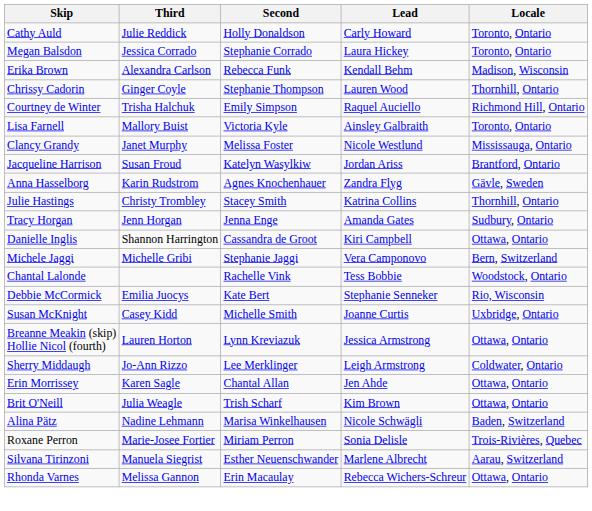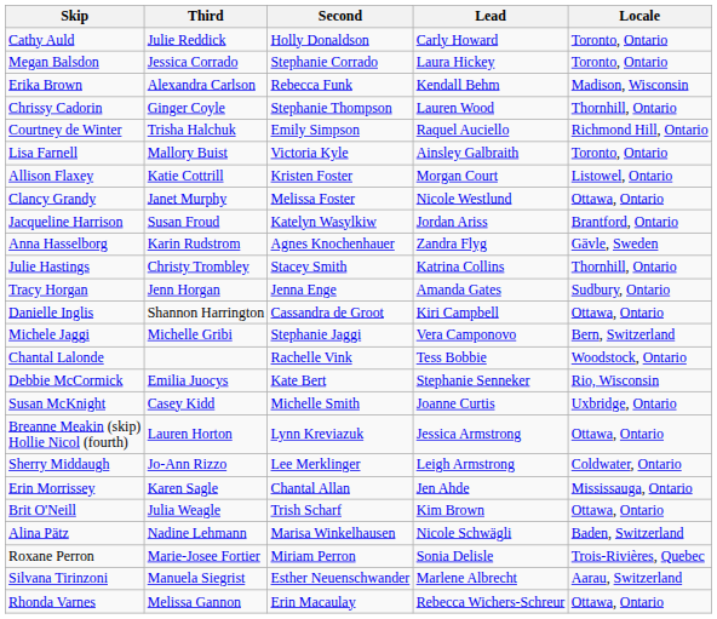 <table class=wikitable>
 <tr>
 <th>Skip</th>
 <th>Third</th>
 <th>Second</th>
 <th>Lead</th>
 <th>Locale</th>
 </tr>
 <tr>
 <td><a href='#'>Cathy Auld</a></td>
 <td><a href='#'>Julie Reddick</a></td>
 <td><a href='#'>Holly Donaldson</a></td>
 <td><a href='#'>Carly Howard</a></td>
 <td> <a href='#'>Toronto</a>, <a href='#'>Ontario</a></td>
 </tr>
 <tr>
 <td><a href='#'>Megan Balsdon</a></td>
 <td><a href='#'>Jessica Corrado</a></td>
 <td><a href='#'>Stephanie Corrado</a></td>
 <td><a href='#'>Laura Hickey</a></td>
 <td> <a href='#'>Toronto</a>, <a href='#'>Ontario</a></td>
 </tr>
 <tr>
 <td><a href='#'>Erika Brown</a></td>
 <td><a href='#'>Alexandra Carlson</a></td>
 <td><a href='#'>Rebecca Funk</a></td>
 <td><a href='#'>Kendall Behm</a></td>
 <td> <a href='#'>Madison</a>, <a href='#'>Wisconsin</a></td>
 </tr>
 <tr>
 <td><a href='#'>Chrissy Cadorin</a></td>
 <td><a href='#'>Ginger Coyle</a></td>
 <td><a href='#'>Stephanie Thompson</a></td>
 <td><a href='#'>Lauren Wood</a></td>
 <td> <a href='#'>Thornhill</a>, <a href='#'>Ontario</a></td>
 </tr>
 <tr>
 <td><a href='#'>Courtney de Winter</a></td>
 <td><a href='#'>Trisha Halchuk</a></td>
 <td><a href='#'>Emily Simpson</a></td>
 <td><a href='#'>Raquel Auciello</a></td>
 <td> <a href='#'>Richmond Hill</a>, <a href='#'>Ontario</a></td>
 </tr>
 <tr>
 <td><a href='#'>Lisa Farnell</a></td>
 <td><a href='#'>Mallory Buist</a></td>
 <td><a href='#'>Victoria Kyle</a></td>
 <td><a href='#'>Ainsley Galbraith</a></td>
 <td> <a href='#'>Toronto</a>, <a href='#'>Ontario</a></td>
 </tr>
 <tr>
+<td><a href='#'>Allison Flaxey</a></td>
+<td><a href='#'>Katie Cottrill</a></td>
+<td><a href='#'>Kristen Foster</a></td>
+<td><a href='#'>Morgan Court</a></td>
+<td> <a href='#'>Listowel</a>, <a href='#'>Ontario</a></td>
+</tr>
+<tr>
 <td><a href='#'>Clancy Grandy</a></td>
 <td><a href='#'>Janet Murphy</a></td>
 <td><a href='#'>Melissa Foster</a></td>
 <td><a href='#'>Nicole Westlund</a></td>
-<td> <a href='#'>Mississauga</a>, <a href='#'>Ontario</a></td>
+<td> <a href='#'>Ottawa</a>, <a href='#'>Ontario</a></td>
 </tr>
 <tr>
 <td><a href='#'>Jacqueline Harrison</a></td>
 <td><a href='#'>Susan Froud</a></td>
 <td><a href='#'>Katelyn Wasylkiw</a></td>
 <td><a href='#'>Jordan Ariss</a></td>
 <td> <a href='#'>Brantford</a>, <a href='#'>Ontario</a></td>
 </tr>
 <tr>
 <td><a href='#'>Anna Hasselborg</a></td>
 <td><a href='#'>Karin Rudstrom</a></td>
 <td><a href='#'>Agnes Knochenhauer</a></td>
 <td><a href='#'>Zandra Flyg</a></td>
 <td> <a href='#'>Gävle</a>, <a href='#'>Sweden</a></td>
 </tr>
 <tr>
 <td><a href='#'>Julie Hastings</a></td>
 <td><a href='#'>Christy Trombley</a></td>
 <td><a href='#'>Stacey Smith</a></td>
 <td><a href='#'>Katrina Collins</a></td>
 <td> <a href='#'>Thornhill</a>, <a href='#'>Ontario</a></td>
 </tr>
 <tr>
 <td><a href='#'>Tracy Horgan</a></td>
 <td><a href='#'>Jenn Horgan</a></td>
 <td><a href='#'>Jenna Enge</a></td>
 <td><a href='#'>Amanda Gates</a></td>
 <td> <a href='#'>Sudbury</a>, <a href='#'>Ontario</a></td>
 </tr>
 <tr>
 <td><a href='#'>Danielle Inglis</a></td>
 <td>Shannon Harrington</td>
 <td><a href='#'>Cassandra de Groot</a></td>
 <td><a href='#'>Kiri Campbell</a></td>
 <td> <a href='#'>Ottawa</a>, <a href='#'>Ontario</a></td>
 </tr>
 <tr>
 <td><a href='#'>Michele Jaggi</a></td>
 <td><a href='#'>Michelle Gribi</a></td>
 <td><a href='#'>Stephanie Jaggi</a></td>
 <td><a href='#'>Vera Camponovo</a></td>
 <td> <a href='#'>Bern</a>, <a href='#'>Switzerland</a></td>
 </tr>
 <tr>
 <td><a href='#'>Chantal Lalonde</a></td>
 <td></td>
 <td><a href='#'>Rachelle Vink</a></td>
 <td><a href='#'>Tess Bobbie</a></td>
 <td> <a href='#'>Woodstock</a>, <a href='#'>Ontario</a></td>
 </tr>
 <tr>
 <td><a href='#'>Debbie McCormick</a></td>
 <td><a href='#'>Emilia Juocys</a></td>
 <td><a href='#'>Kate Bert</a></td>
 <td><a href='#'>Stephanie Senneker</a></td>
 <td> <a href='#'>Rio, Wisconsin</a></td>
 </tr>
 <tr>
 <td><a href='#'>Susan McKnight</a></td>
 <td><a href='#'>Casey Kidd</a></td>
 <td><a href='#'>Michelle Smith</a></td>
 <td><a href='#'>Joanne Curtis</a></td>
 <td> <a href='#'>Uxbridge</a>, <a href='#'>Ontario</a></td>
 </tr>
 <tr>
 <td><a href='#'>Breanne Meakin</a> (skip) <br> <a href='#'>Hollie Nicol</a> (fourth)</td>
 <td><a href='#'>Lauren Horton</a></td>
 <td><a href='#'>Lynn Kreviazuk</a></td>
 <td><a href='#'>Jessica Armstrong</a></td>
 <td> <a href='#'>Ottawa</a>, <a href='#'>Ontario</a></td>
 </tr>
 <tr>
 <td><a href='#'>Sherry Middaugh</a></td>
 <td><a href='#'>Jo-Ann Rizzo</a></td>
 <td><a href='#'>Lee Merklinger</a></td>
 <td><a href='#'>Leigh Armstrong</a></td>
 <td> <a href='#'>Coldwater</a>, <a href='#'>Ontario</a></td>
 </tr>
 <tr>
 <td><a href='#'>Erin Morrissey</a></td>
 <td><a href='#'>Karen Sagle</a></td>
 <td><a href='#'>Chantal Allan</a></td>
 <td><a href='#'>Jen Ahde</a></td>
-<td> <a href='#'>Ottawa</a>, <a href='#'>Ontario</a></td>
+<td> <a href='#'>Mississauga</a>, <a href='#'>Ontario</a></td>
 </tr>
 <tr>
 <td><a href='#'>Brit O'Neill</a></td>
 <td><a href='#'>Julia Weagle</a></td>
 <td><a href='#'>Trish Scharf</a></td>
 <td><a href='#'>Kim Brown</a></td>
 <td> <a href='#'>Ottawa</a>, <a href='#'>Ontario</a></td>
 </tr>
 <tr>
 <td><a href='#'>Alina Pätz</a></td>
 <td><a href='#'>Nadine Lehmann</a></td>
 <td><a href='#'>Marisa Winkelhausen</a></td>
 <td><a href='#'>Nicole Schwägli</a></td>
 <td> <a href='#'>Baden</a>, <a href='#'>Switzerland</a></td>
 </tr>
 <tr>
 <td>Roxane Perron</td>
 <td><a href='#'>Marie-Josee Fortier</a></td>
 <td><a href='#'>Miriam Perron</a></td>
 <td><a href='#'>Sonia Delisle</a></td>
 <td> <a href='#'>Trois-Rivières</a>, <a href='#'>Quebec</a></td>
 </tr>
 <tr>
 <td><a href='#'>Silvana Tirinzoni</a></td>
 <td><a href='#'>Manuela Siegrist</a></td>
 <td><a href='#'>Esther Neuenschwander</a></td>
 <td><a href='#'>Marlene Albrecht</a></td>
 <td> <a href='#'>Aarau</a>, <a href='#'>Switzerland</a></td>
 </tr>
 <tr>
 <td><a href='#'>Rhonda Varnes</a></td>
 <td><a href='#'>Melissa Gannon</a></td>
 <td><a href='#'>Erin Macaulay</a></td>
 <td><a href='#'>Rebecca Wichers-Schreur</a></td>
 <td> <a href='#'>Ottawa</a>, <a href='#'>Ontario</a></td>
 </tr>
 </table>
